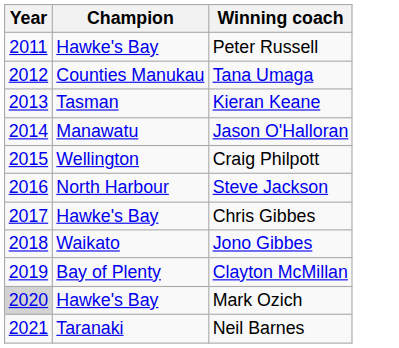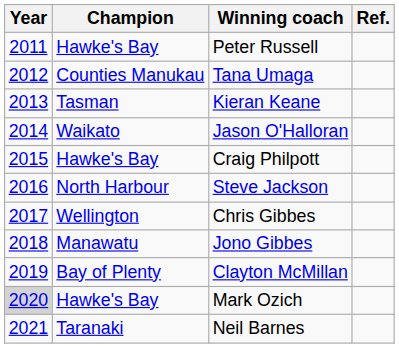 <table class="wikitable sortable">
 <tr>
 <th>Year</th>
 <th>Champion</th>
 <th>Winning coach</th>
+<th>Ref.</th>
 </tr>
 <tr>
 <td style="text-align:center"><a href='#'>2011</a></td>
 <td><a href='#'>Hawke's Bay</a></td>
 <td>Peter Russell</td>
+<td style="text-align:center"></td>
 </tr>
 <tr>
 <td style="text-align:center"><a href='#'>2012</a></td>
 <td><a href='#'>Counties Manukau</a></td>
 <td><a href='#'>Tana Umaga</a></td>
+<td style="text-align:center"></td>
 </tr>
 <tr>
 <td style="text-align:center"><a href='#'>2013</a></td>
 <td><a href='#'>Tasman</a></td>
 <td><a href='#'>Kieran Keane</a></td>
+<td style="text-align:center"></td>
 </tr>
 <tr>
 <td style="text-align:center"><a href='#'>2014</a></td>
-<td><a href='#'>Manawatu</a></td>
+<td><a href='#'>Waikato</a></td>
 <td><a href='#'>Jason O'Halloran</a></td>
+<td style="text-align:center"></td>
 </tr>
 <tr>
 <td style="text-align:center"><a href='#'>2015</a></td>
-<td><a href='#'>Wellington</a></td>
+<td><a href='#'>Hawke's Bay</a></td>
 <td>Craig Philpott</td>
+<td style="text-align:center"></td>
 </tr>
 <tr>
 <td style="text-align:center"><a href='#'>2016</a></td>
 <td><a href='#'>North Harbour</a></td>
 <td><a href='#'>Steve Jackson</a></td>
+<td style="text-align:center"></td>
 </tr>
 <tr>
 <td style="text-align:center"><a href='#'>2017</a></td>
-<td><a href='#'>Hawke's Bay</a></td>
+<td><a href='#'>Wellington</a></td>
 <td>Chris Gibbes</td>
+<td style="text-align:center"></td>
 </tr>
 <tr>
 <td style="text-align:center"><a href='#'>2018</a></td>
-<td><a href='#'>Waikato</a></td>
+<td><a href='#'>Manawatu</a></td>
 <td><a href='#'>Jono Gibbes</a></td>
+<td style="text-align:center"></td>
 </tr>
 <tr>
 <td style="text-align:center"><a href='#'>2019</a></td>
 <td><a href='#'>Bay of Plenty</a></td>
 <td><a href='#'>Clayton McMillan</a></td>
+<td style="text-align:center"></td>
 </tr>
 <tr>
 <td style="background: lightgrey; text-align:center"><a href='#'>2020</a></td>
 <td><a href='#'>Hawke's Bay</a></td>
 <td>Mark Ozich</td>
+<td style="text-align:center"></td>
 </tr>
 <tr>
 <td style="text-align:center"><a href='#'>2021</a></td>
 <td><a href='#'>Taranaki</a></td>
 <td>Neil Barnes</td>
+<td style="text-align:center"></td>
 </tr>
 </table>
